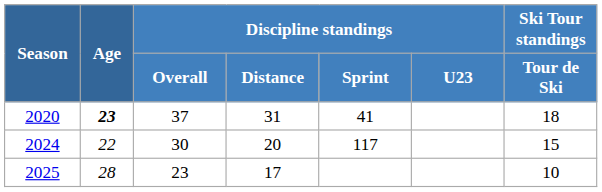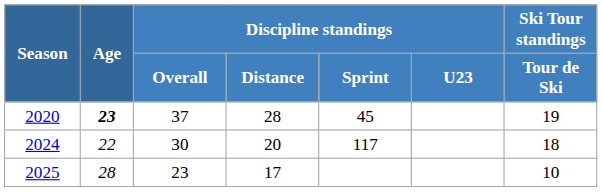 <table class="wikitable" style="font-size:95%; text-align:center; border:grey solid 1px; border-collapse:collapse; background:#ffffff;">
 <tr>
 <th style="background-color:#369; color:white; width:60px;" rowspan="2"> Season </th>
 <th style="background-color:#369; color:white; width:40px;" rowspan="2"> Age </th>
 <th style="background-color:#4180be; color:white;" colspan="4">Discipline standings</th>
 <th style="background-color:#4180be; color:white;" colspan="1">Ski Tour standings</th>
 </tr>
 <tr>
 <th style="background-color:#4180be; color:white; width:75px;">Overall</th>
 <th style="background-color:#4180be; color:white; width:75px;">Distance</th>
 <th style="background-color:#4180be; color:white; width:75px;">Sprint</th>
 <th style="background-color:#4180be; color:white; width:75px;">U23</th>
 <th style="background-color:#4180be; color:white; width:75px;">Tour de<br>Ski</th>
 </tr>
 <tr>
 <td><a href='#'>2020</a></td>
 <td><strong><em>23</em></strong></td>
 <td>37</td>
-<td>31</td>
-<td>41</td>
+<td>28</td>
+<td>45</td>
 <td></td>
-<td>18</td>
+<td>19</td>
 </tr>
 <tr>
 <td><a href='#'>2024</a></td>
 <td><em>22</em></td>
 <td>30</td>
 <td>20</td>
 <td>117</td>
 <td></td>
-<td>15</td>
+<td>18</td>
 </tr>
 <tr>
 <td><a href='#'>2025</a></td>
 <td><em>28</em></td>
 <td>23</td>
 <td>17</td>
 <td></td>
 <td></td>
 <td>10</td>
 </tr>
 </table>
